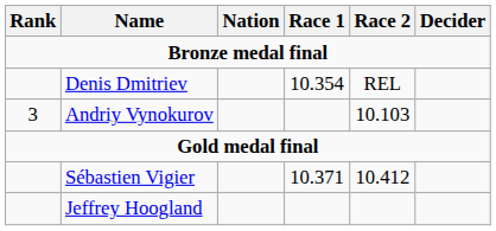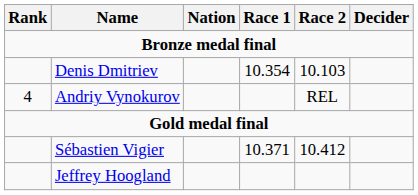 <table class="wikitable" style="text-align:center">
 <tr>
 <th>Rank</th>
 <th>Name</th>
 <th>Nation</th>
 <th>Race 1</th>
 <th>Race 2</th>
 <th>Decider</th>
 </tr>
 <tr>
 <td colspan=6><strong>Bronze medal final</strong></td>
 </tr>
 <tr>
 <td></td>
 <td align=left><a href='#'>Denis Dmitriev</a></td>
 <td align=left></td>
 <td>10.354</td>
-<td>REL</td>
+<td>10.103</td>
 <td></td>
 </tr>
 <tr>
-<td>3</td>
+<td>4</td>
 <td align=left><a href='#'>Andriy Vynokurov</a></td>
 <td align=left></td>
 <td></td>
-<td>10.103</td>
+<td>REL</td>
 <td></td>
 </tr>
 <tr>
 <td colspan=6><strong>Gold medal final</strong></td>
 </tr>
 <tr>
 <td></td>
 <td align=left><a href='#'>Sébastien Vigier</a></td>
 <td align=left></td>
 <td>10.371</td>
 <td>10.412</td>
 <td></td>
 </tr>
 <tr>
 <td></td>
 <td align=left><a href='#'>Jeffrey Hoogland</a></td>
 <td align=left></td>
 <td></td>
 <td></td>
 <td></td>
 </tr>
 </table>
